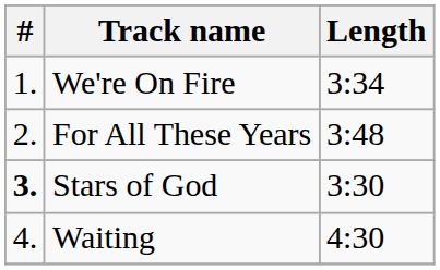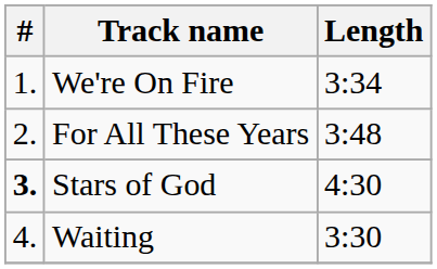 <table class="wikitable">
 <tr>
 <th>#</th>
 <th>Track name</th>
 <th>Length</th>
 </tr>
 <tr>
 <td>1.</td>
 <td>We're On Fire</td>
 <td>3:34</td>
 </tr>
 <tr>
 <td>2.</td>
 <td>For All These Years</td>
 <td>3:48</td>
 </tr>
 <tr>
 <td><strong>3.</strong></td>
 <td>Stars of God</td>
-<td>3:30</td>
+<td>4:30</td>
 </tr>
 <tr>
 <td>4.</td>
 <td>Waiting</td>
-<td>4:30</td>
+<td>3:30</td>
 </tr>
 <tr>
 </tr>
 </table>
